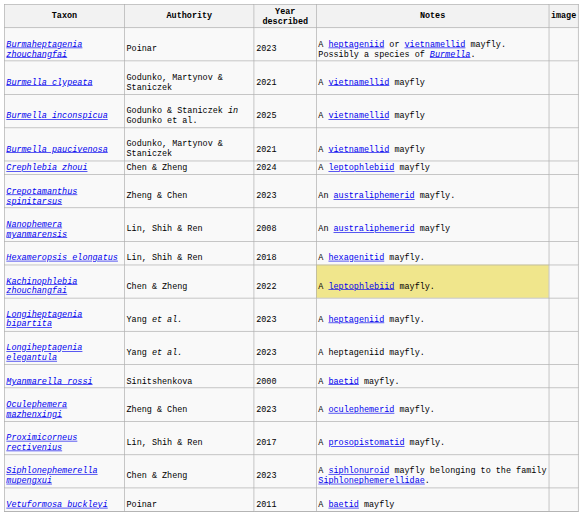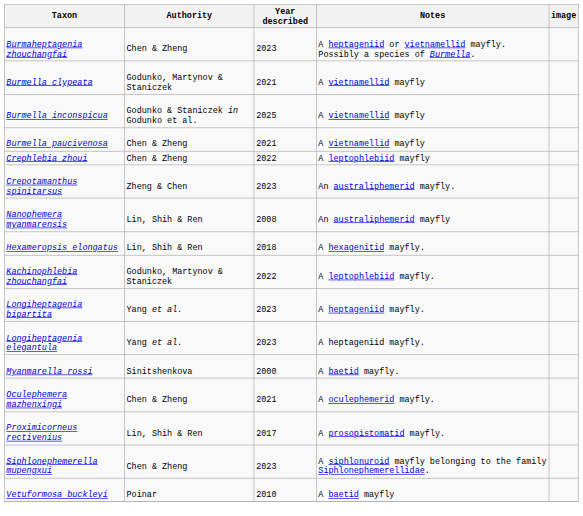 <table class="wikitable sortable" align="center" width="100%">
 <tr>
 <th>Taxon</th>
 <th>Authority</th>
 <th>Year described</th>
 <th>Notes</th>
 <th>image</th>
 </tr>
 <tr>
 <td><br><em><a href='#'>Burmaheptagenia zhouchangfai</a></em></td>
-<td><br>Poinar</td>
+<td><br>Chen & Zheng</td>
 <td><br>2023</td>
 <td><br>A <a href='#'>heptageniid</a> or <a href='#'>vietnamellid</a> mayfly. Possibly a species of <em><a href='#'>Burmella</a></em>.</td>
 <td></td>
 </tr>
 <tr>
 <td><br><em><a href='#'>Burmella clypeata</a></em></td>
 <td><br>Godunko, Martynov & Staniczek</td>
 <td><br>2021</td>
 <td><br>A <a href='#'>vietnamellid</a> mayfly</td>
 <td></td>
 </tr>
 <tr>
 <td><br><em><a href='#'>Burmella inconspicua</a></em></td>
 <td><br>Godunko & Staniczek <em>in</em> Godunko et al.</td>
 <td><br>2025</td>
 <td><br>A <a href='#'>vietnamellid</a> mayfly</td>
 <td></td>
 </tr>
 <tr>
 <td><br><em><a href='#'>Burmella paucivenosa</a></em></td>
-<td><br>Godunko, Martynov & Staniczek</td>
+<td><br>Chen & Zheng</td>
 <td><br>2021</td>
 <td><br>A <a href='#'>vietnamellid</a> mayfly</td>
 <td></td>
 </tr>
 <tr>
 <td><em><a href='#'>Crephlebia zhoui</a></em></td>
 <td>Chen & Zheng</td>
-<td>2024</td>
+<td>2022</td>
 <td>A <a href='#'>leptophlebiid</a> mayfly</td>
 <td></td>
 </tr>
 <tr>
 <td><br><em><a href='#'>Crepotamanthus spinitarsus</a></em></td>
 <td><br>Zheng & Chen</td>
 <td><br>2023</td>
 <td><br>An <a href='#'>australiphemerid</a> mayfly.</td>
 <td></td>
 </tr>
 <tr>
 <td><br><em><a href='#'>Nanophemera myanmarensis</a></em></td>
 <td><br>Lin, Shih & Ren</td>
 <td><br>2008</td>
 <td><br>An <a href='#'>australiphemerid</a> mayfly</td>
 <td></td>
 </tr>
 <tr>
 <td><br><em><a href='#'>Hexameropsis elongatus</a></em></td>
 <td><br>Lin, Shih & Ren</td>
 <td><br>2018</td>
 <td><br>A <a href='#'>hexagenitid</a> mayfly.</td>
 <td></td>
 </tr>
 <tr>
 <td><br><em><a href='#'>Kachinophlebia zhouchangfai</a></em></td>
-<td><br>Chen & Zheng</td>
+<td><br>Godunko, Martynov & Staniczek</td>
 <td><br>2022</td>
-<td style="background: khaki;"><br>A <a href='#'>leptophlebiid</a> mayfly.</td>
+<td><br>A <a href='#'>leptophlebiid</a> mayfly.</td>
 <td></td>
 </tr>
 <tr>
 <td><br><em><a href='#'>Longiheptagenia bipartita</a></em></td>
 <td><br>Yang <em>et al.</em></td>
 <td><br>2023</td>
 <td><br>A <a href='#'>heptageniid</a> mayfly.</td>
 <td></td>
 </tr>
 <tr>
 <td><br><em><a href='#'>Longiheptagenia elegantula</a></em></td>
 <td><br>Yang <em>et al.</em></td>
 <td><br>2023</td>
 <td><br>A heptageniid mayfly.</td>
 <td></td>
 </tr>
 <tr>
 <td><br><em><a href='#'>Myanmarella rossi</a></em></td>
 <td><br>Sinitshenkova</td>
 <td><br>2000</td>
 <td><br>A <a href='#'>baetid</a> mayfly.</td>
 <td></td>
 </tr>
 <tr>
 <td><br><em><a href='#'>Oculephemera mazhenxingi</a></em></td>
-<td><br>Zheng & Chen</td>
-<td><br>2023</td>
+<td><br>Chen & Zheng</td>
+<td><br>2021</td>
 <td><br>A <a href='#'>oculephemerid</a> mayfly.</td>
 <td></td>
 </tr>
 <tr>
 <td><br><em><a href='#'>Proximicorneus rectivenius</a></em></td>
 <td><br>Lin, Shih & Ren</td>
 <td><br>2017</td>
 <td><br>A <a href='#'>prosopistomatid</a> mayfly.</td>
 <td></td>
 </tr>
 <tr>
 <td><br><em><a href='#'>Siphlonephemerella mupengxui</a></em></td>
 <td><br>Chen & Zheng</td>
 <td><br>2023</td>
 <td><br>A <a href='#'>siphlonuroid</a> mayfly belonging to the family <a href='#'>Siphlonephemerellidae</a>.</td>
 <td></td>
 </tr>
 <tr>
 <td><br><em><a href='#'>Vetuformosa buckleyi</a></em></td>
 <td><br>Poinar</td>
-<td><br>2011</td>
+<td><br>2010</td>
 <td><br>A <a href='#'>baetid</a> mayfly</td>
 <td><br></td>
 </tr>
 <tr>
 </tr>
 </table>
